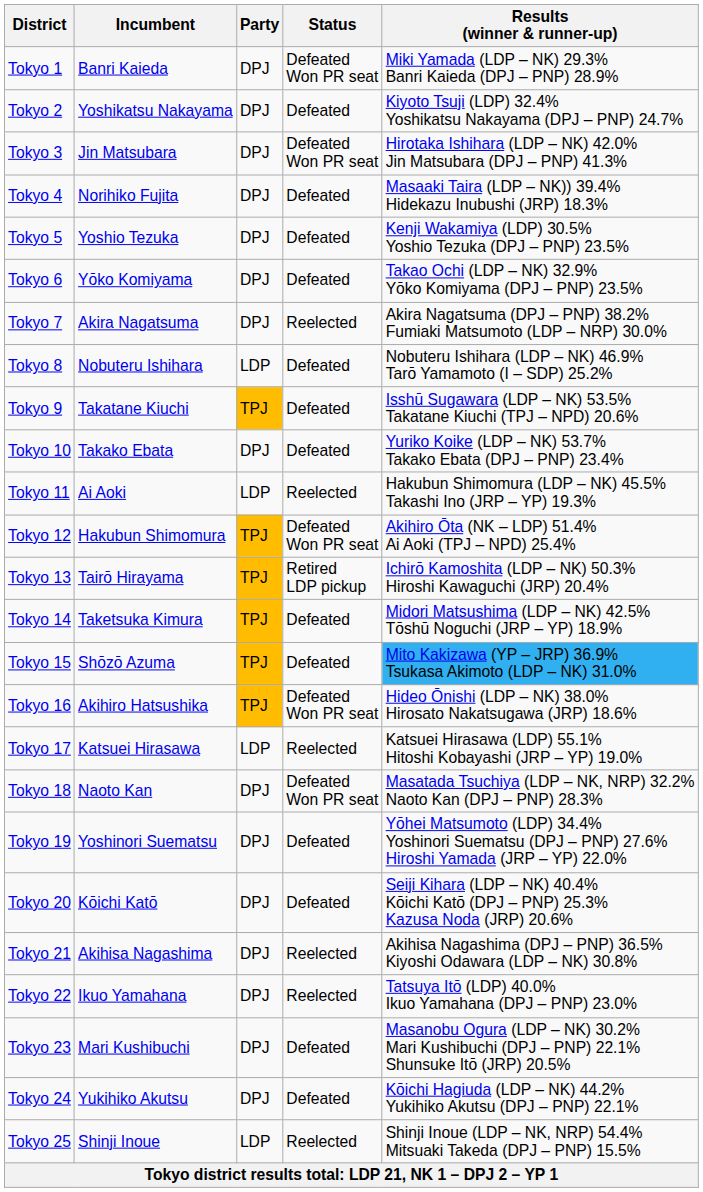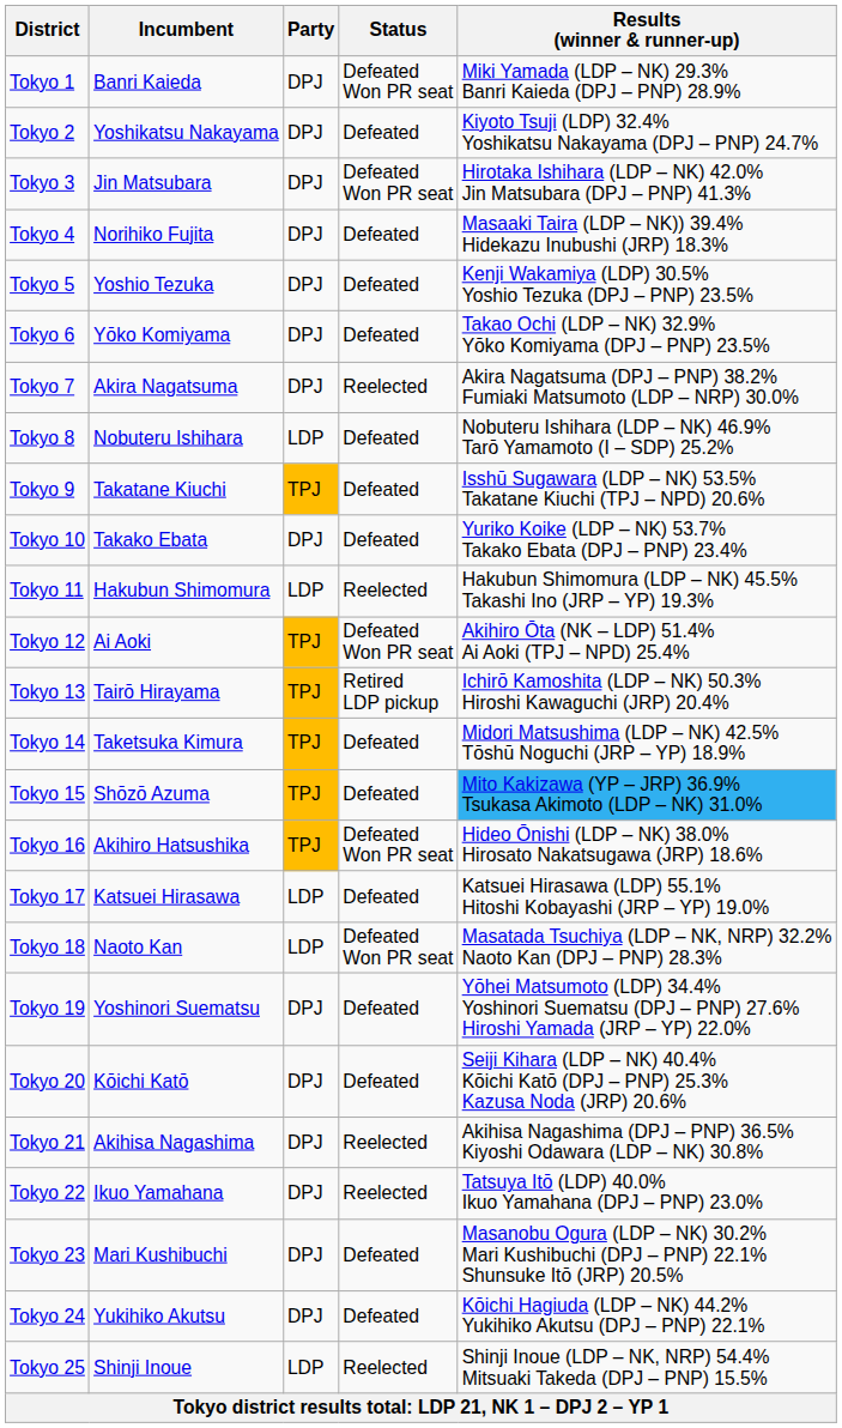 <table class="wikitable">
 <tr>
 <th>District</th>
 <th>Incumbent</th>
 <th>Party</th>
 <th>Status</th>
 <th>Results<br>(winner & runner-up)</th>
 </tr>
 <tr>
 <td><a href='#'>Tokyo 1</a></td>
 <td><a href='#'>Banri Kaieda</a></td>
 <td>DPJ</td>
 <td>Defeated<br>Won PR seat</td>
 <td><a href='#'>Miki Yamada</a> (LDP – NK) 29.3%<br>Banri Kaieda (DPJ – PNP) 28.9%</td>
 </tr>
 <tr>
 <td><a href='#'>Tokyo 2</a></td>
 <td><a href='#'>Yoshikatsu Nakayama</a></td>
 <td>DPJ</td>
 <td>Defeated</td>
 <td><a href='#'>Kiyoto Tsuji</a> (LDP) 32.4%<br>Yoshikatsu Nakayama (DPJ – PNP) 24.7%</td>
 </tr>
 <tr>
 <td><a href='#'>Tokyo 3</a></td>
 <td><a href='#'>Jin Matsubara</a></td>
 <td>DPJ</td>
 <td>Defeated<br>Won PR seat</td>
 <td><a href='#'>Hirotaka Ishihara</a> (LDP – NK) 42.0%<br>Jin Matsubara (DPJ – PNP) 41.3%</td>
 </tr>
 <tr>
 <td><a href='#'>Tokyo 4</a></td>
 <td><a href='#'>Norihiko Fujita</a></td>
 <td>DPJ</td>
 <td>Defeated</td>
 <td><a href='#'>Masaaki Taira</a> (LDP – NK)) 39.4%<br>Hidekazu Inubushi (JRP) 18.3%</td>
 </tr>
 <tr>
 <td><a href='#'>Tokyo 5</a></td>
 <td><a href='#'>Yoshio Tezuka</a></td>
 <td>DPJ</td>
 <td>Defeated</td>
 <td><a href='#'>Kenji Wakamiya</a> (LDP) 30.5%<br>Yoshio Tezuka (DPJ – PNP) 23.5%</td>
 </tr>
 <tr>
 <td><a href='#'>Tokyo 6</a></td>
 <td><a href='#'>Yōko Komiyama</a></td>
 <td>DPJ</td>
 <td>Defeated</td>
 <td><a href='#'>Takao Ochi</a> (LDP – NK) 32.9%<br>Yōko Komiyama (DPJ – PNP) 23.5%</td>
 </tr>
 <tr>
 <td><a href='#'>Tokyo 7</a></td>
 <td><a href='#'>Akira Nagatsuma</a></td>
 <td>DPJ</td>
 <td>Reelected</td>
 <td>Akira Nagatsuma (DPJ – PNP) 38.2%<br>Fumiaki Matsumoto (LDP – NRP) 30.0%</td>
 </tr>
 <tr>
 <td><a href='#'>Tokyo 8</a></td>
 <td><a href='#'>Nobuteru Ishihara</a></td>
 <td>LDP</td>
 <td>Defeated</td>
 <td>Nobuteru Ishihara (LDP – NK) 46.9%<br>Tarō Yamamoto (I – SDP) 25.2%</td>
 </tr>
 <tr>
 <td><a href='#'>Tokyo 9</a></td>
 <td><a href='#'>Takatane Kiuchi</a></td>
 <td bgcolor="#FFBC00">TPJ</td>
 <td>Defeated</td>
 <td><a href='#'>Isshū Sugawara</a> (LDP – NK) 53.5%<br>Takatane Kiuchi (TPJ – NPD) 20.6%</td>
 </tr>
 <tr>
 <td><a href='#'>Tokyo 10</a></td>
 <td><a href='#'>Takako Ebata</a></td>
 <td>DPJ</td>
 <td>Defeated</td>
 <td><a href='#'>Yuriko Koike</a> (LDP – NK) 53.7%<br>Takako Ebata (DPJ – PNP) 23.4%</td>
 </tr>
 <tr>
 <td><a href='#'>Tokyo 11</a></td>
-<td><a href='#'>Ai Aoki</a></td>
+<td><a href='#'>Hakubun Shimomura</a></td>
 <td>LDP</td>
 <td>Reelected</td>
 <td>Hakubun Shimomura (LDP – NK) 45.5%<br>Takashi Ino (JRP – YP) 19.3%</td>
 </tr>
 <tr>
 <td><a href='#'>Tokyo 12</a></td>
-<td><a href='#'>Hakubun Shimomura</a></td>
+<td><a href='#'>Ai Aoki</a></td>
 <td bgcolor="#FFBC00">TPJ</td>
 <td>Defeated<br>Won PR seat</td>
 <td><a href='#'>Akihiro Ōta</a> (NK – LDP) 51.4%<br>Ai Aoki (TPJ – NPD) 25.4%</td>
 </tr>
 <tr>
 <td><a href='#'>Tokyo 13</a></td>
 <td><a href='#'>Tairō Hirayama</a></td>
 <td bgcolor="#FFBC00">TPJ</td>
 <td>Retired<br>LDP pickup</td>
 <td><a href='#'>Ichirō Kamoshita</a> (LDP – NK) 50.3%<br>Hiroshi Kawaguchi (JRP) 20.4%</td>
 </tr>
 <tr>
 <td><a href='#'>Tokyo 14</a></td>
 <td><a href='#'>Taketsuka Kimura</a></td>
 <td bgcolor="#FFBC00">TPJ</td>
 <td>Defeated</td>
 <td><a href='#'>Midori Matsushima</a> (LDP – NK) 42.5%<br>Tōshū Noguchi (JRP – YP) 18.9%</td>
 </tr>
 <tr>
 <td><a href='#'>Tokyo 15</a></td>
 <td><a href='#'>Shōzō Azuma</a></td>
 <td bgcolor="#FFBC00">TPJ</td>
 <td>Defeated</td>
 <td bgcolor="#30B0F0"><a href='#'>Mito Kakizawa</a> (YP – JRP) 36.9%<br>Tsukasa Akimoto (LDP – NK) 31.0%</td>
 </tr>
 <tr>
 <td><a href='#'>Tokyo 16</a></td>
 <td><a href='#'>Akihiro Hatsushika</a></td>
 <td bgcolor="#FFBC00">TPJ</td>
 <td>Defeated<br>Won PR seat</td>
 <td><a href='#'>Hideo Ōnishi</a> (LDP – NK) 38.0%<br>Hirosato Nakatsugawa (JRP) 18.6%</td>
 </tr>
 <tr>
 <td><a href='#'>Tokyo 17</a></td>
 <td><a href='#'>Katsuei Hirasawa</a></td>
 <td>LDP</td>
-<td>Reelected</td>
+<td>Defeated</td>
 <td>Katsuei Hirasawa (LDP) 55.1%<br>Hitoshi Kobayashi (JRP – YP) 19.0%</td>
 </tr>
 <tr>
 <td><a href='#'>Tokyo 18</a></td>
 <td><a href='#'>Naoto Kan</a></td>
-<td>DPJ</td>
+<td>LDP</td>
 <td>Defeated<br>Won PR seat</td>
 <td><a href='#'>Masatada Tsuchiya</a> (LDP – NK, NRP) 32.2%<br>Naoto Kan (DPJ – PNP) 28.3%</td>
 </tr>
 <tr>
 <td><a href='#'>Tokyo 19</a></td>
 <td><a href='#'>Yoshinori Suematsu</a></td>
 <td>DPJ</td>
 <td>Defeated</td>
 <td><a href='#'>Yōhei Matsumoto</a> (LDP) 34.4%<br>Yoshinori Suematsu (DPJ – PNP) 27.6%<br><a href='#'>Hiroshi Yamada</a> (JRP – YP) 22.0%</td>
 </tr>
 <tr>
 <td><a href='#'>Tokyo 20</a></td>
 <td><a href='#'>Kōichi Katō</a></td>
 <td>DPJ</td>
 <td>Defeated</td>
 <td><a href='#'>Seiji Kihara</a> (LDP – NK) 40.4%<br>Kōichi Katō (DPJ – PNP) 25.3%<br><a href='#'>Kazusa Noda</a> (JRP) 20.6%</td>
 </tr>
 <tr>
 <td><a href='#'>Tokyo 21</a></td>
 <td><a href='#'>Akihisa Nagashima</a></td>
 <td>DPJ</td>
 <td>Reelected</td>
 <td>Akihisa Nagashima (DPJ – PNP) 36.5%<br>Kiyoshi Odawara (LDP – NK) 30.8%</td>
 </tr>
 <tr>
 <td><a href='#'>Tokyo 22</a></td>
 <td><a href='#'>Ikuo Yamahana</a></td>
 <td>DPJ</td>
 <td>Reelected</td>
 <td><a href='#'>Tatsuya Itō</a> (LDP) 40.0%<br>Ikuo Yamahana (DPJ – PNP) 23.0%</td>
 </tr>
 <tr>
 <td><a href='#'>Tokyo 23</a></td>
 <td><a href='#'>Mari Kushibuchi</a></td>
 <td>DPJ</td>
 <td>Defeated</td>
 <td><a href='#'>Masanobu Ogura</a> (LDP – NK) 30.2%<br>Mari Kushibuchi (DPJ – PNP) 22.1%<br>Shunsuke Itō (JRP) 20.5%</td>
 </tr>
 <tr>
 <td><a href='#'>Tokyo 24</a></td>
 <td><a href='#'>Yukihiko Akutsu</a></td>
 <td>DPJ</td>
 <td>Defeated</td>
 <td><a href='#'>Kōichi Hagiuda</a> (LDP – NK) 44.2%<br>Yukihiko Akutsu (DPJ – PNP) 22.1%</td>
 </tr>
 <tr>
 <td><a href='#'>Tokyo 25</a></td>
 <td><a href='#'>Shinji Inoue</a></td>
 <td>LDP</td>
 <td>Reelected</td>
 <td>Shinji Inoue (LDP – NK, NRP) 54.4%<br>Mitsuaki Takeda (DPJ – PNP) 15.5%</td>
 </tr>
 <tr>
 <th colspan="5">Tokyo district results total: LDP 21, NK 1 – DPJ 2 – YP 1</th>
 </tr>
 </table>
